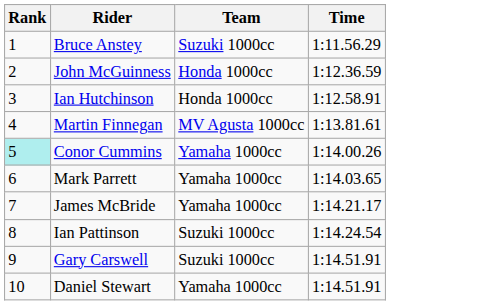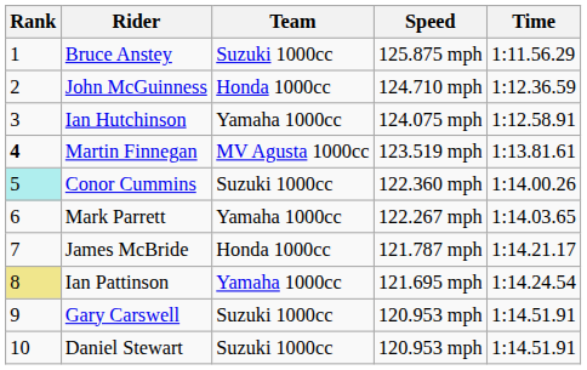 <table class="wikitable" style="font-size: 95%;">
 <tr style="background:#efefef;">
 <th>Rank</th>
 <th>Rider</th>
 <th>Team</th>
+<th>Speed</th>
 <th>Time</th>
 </tr>
 <tr>
 <td>1</td>
 <td> <a href='#'>Bruce Anstey</a></td>
 <td><a href='#'>Suzuki</a> 1000cc</td>
+<td>125.875 mph</td>
 <td>1:11.56.29</td>
 </tr>
 <tr>
 <td>2</td>
 <td> <a href='#'>John McGuinness</a></td>
 <td><a href='#'>Honda</a> 1000cc</td>
+<td>124.710 mph</td>
 <td>1:12.36.59</td>
 </tr>
 <tr>
 <td>3</td>
 <td> <a href='#'>Ian Hutchinson</a></td>
-<td>Honda 1000cc</td>
+<td>Yamaha 1000cc</td>
+<td>124.075 mph</td>
 <td>1:12.58.91</td>
 </tr>
 <tr>
-<td>4</td>
+<td><strong>4</strong></td>
 <td> <a href='#'>Martin Finnegan</a></td>
 <td><a href='#'>MV Agusta</a> 1000cc</td>
+<td>123.519 mph</td>
 <td>1:13.81.61</td>
 </tr>
 <tr>
 <td style="background: paleturquoise;">5</td>
 <td> <a href='#'>Conor Cummins</a></td>
-<td><a href='#'>Yamaha</a> 1000cc</td>
+<td>Suzuki 1000cc</td>
+<td>122.360 mph</td>
 <td>1:14.00.26</td>
 </tr>
 <tr>
 <td>6</td>
 <td> Mark Parrett</td>
 <td>Yamaha 1000cc</td>
+<td>122.267 mph</td>
 <td>1:14.03.65</td>
 </tr>
 <tr>
 <td>7</td>
 <td> James McBride</td>
-<td>Yamaha 1000cc</td>
+<td>Honda 1000cc</td>
+<td>121.787 mph</td>
 <td>1:14.21.17</td>
 </tr>
 <tr>
-<td>8</td>
+<td style="background: khaki;">8</td>
 <td> Ian Pattinson</td>
-<td>Suzuki 1000cc</td>
+<td><a href='#'>Yamaha</a> 1000cc</td>
+<td>121.695 mph</td>
 <td>1:14.24.54</td>
 </tr>
 <tr>
 <td>9</td>
 <td> <a href='#'>Gary Carswell</a></td>
 <td>Suzuki 1000cc</td>
+<td>120.953 mph</td>
 <td>1:14.51.91</td>
 </tr>
 <tr>
 <td>10</td>
 <td> Daniel Stewart</td>
-<td>Yamaha 1000cc</td>
+<td>Suzuki 1000cc</td>
+<td>120.953 mph</td>
 <td>1:14.51.91</td>
 </tr>
 </table>
